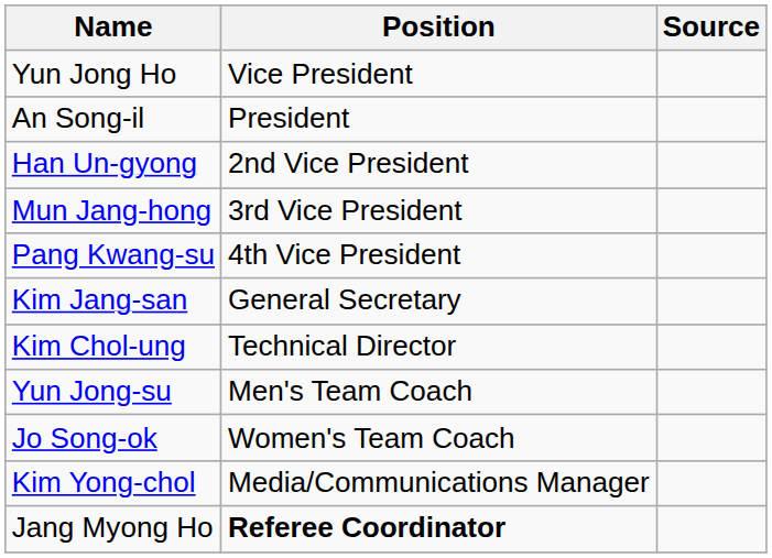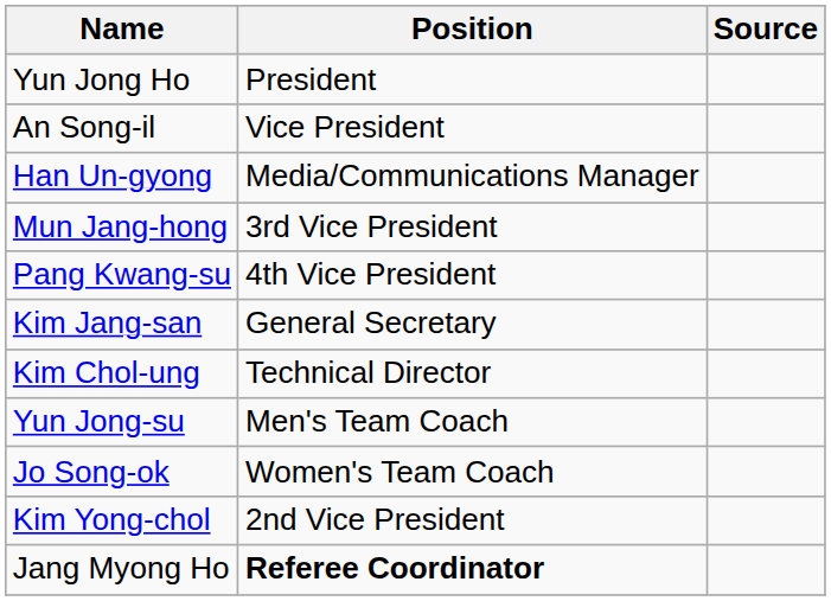 <table class="wikitable">
 <tr>
 <th>Name</th>
 <th>Position</th>
 <th>Source</th>
 </tr>
 <tr>
 <td> Yun Jong Ho</td>
+<td>President</td>
+<td></td>
+</tr>
+<tr>
+<td> An Song-il</td>
 <td>Vice President</td>
 <td></td>
 </tr>
 <tr>
-<td> An Song-il</td>
-<td>President</td>
-<td></td>
-</tr>
-<tr>
 <td> <a href='#'>Han Un-gyong</a></td>
-<td>2nd Vice President</td>
+<td>Media/Communications Manager</td>
 <td></td>
 </tr>
 <tr>
 <td> <a href='#'>Mun Jang-hong</a></td>
 <td>3rd Vice President</td>
 <td></td>
 </tr>
 <tr>
 <td> <a href='#'>Pang Kwang-su</a></td>
 <td>4th Vice President</td>
 <td></td>
 </tr>
 <tr>
 <td> <a href='#'>Kim Jang-san</a></td>
 <td>General Secretary</td>
 <td></td>
 </tr>
 <tr>
 <td> <a href='#'>Kim Chol-ung</a></td>
 <td>Technical Director</td>
 <td></td>
 </tr>
 <tr>
 <td> <a href='#'>Yun Jong-su</a></td>
 <td>Men's Team Coach</td>
 <td></td>
 </tr>
 <tr>
 <td> <a href='#'>Jo Song-ok</a></td>
 <td>Women's Team Coach</td>
 <td></td>
 </tr>
 <tr>
 <td> <a href='#'>Kim Yong-chol</a></td>
-<td>Media/Communications Manager</td>
+<td>2nd Vice President</td>
 <td></td>
 </tr>
 <tr>
 <td> Jang Myong Ho</td>
 <td><strong>Referee Coordinator</strong></td>
 <td></td>
 </tr>
 </table>
